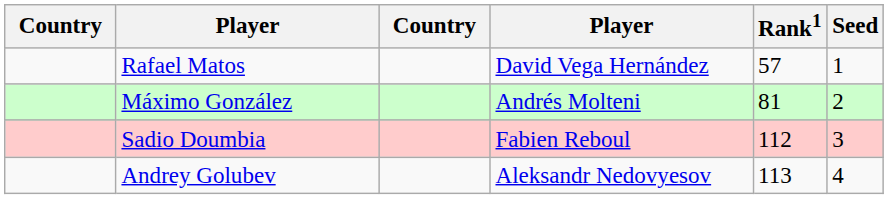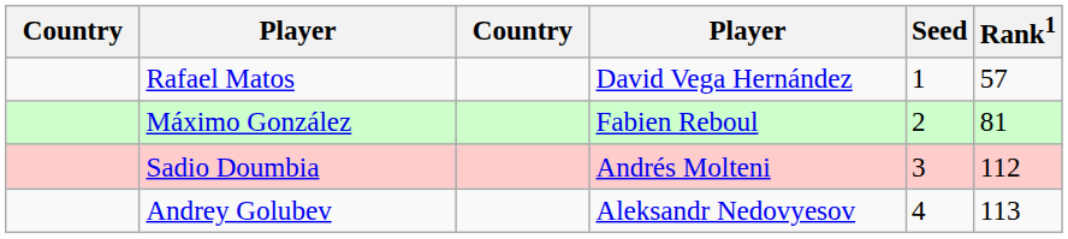 <table class="sortable wikitable">
 <tr>
 <th width="70">Country</th>
 <th width="175">Player</th>
 <th width="70">Country</th>
 <th width="175">Player</th>
+<th>Seed</th>
 <th>Rank<sup>1</sup></th>
-<th>Seed</th>
 </tr>
 <tr>
 <td></td>
 <td><a href='#'>Rafael Matos</a></td>
 <td></td>
 <td><a href='#'>David Vega Hernández</a></td>
+<td>1</td>
 <td>57</td>
-<td>1</td>
 </tr>
 <tr bgcolor=#cfc>
 <td></td>
 <td><a href='#'>Máximo González</a></td>
 <td></td>
-<td><a href='#'>Andrés Molteni</a></td>
+<td><a href='#'>Fabien Reboul</a></td>
+<td>2</td>
 <td>81</td>
-<td>2</td>
 </tr>
 <tr bgcolor=#fcc>
 <td></td>
 <td><a href='#'>Sadio Doumbia</a></td>
 <td></td>
-<td><a href='#'>Fabien Reboul</a></td>
+<td><a href='#'>Andrés Molteni</a></td>
+<td>3</td>
 <td>112</td>
-<td>3</td>
 </tr>
 <tr>
 <td></td>
 <td><a href='#'>Andrey Golubev</a></td>
 <td></td>
 <td><a href='#'>Aleksandr Nedovyesov</a></td>
+<td>4</td>
 <td>113</td>
-<td>4</td>
 </tr>
 </table>
